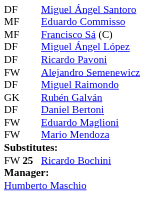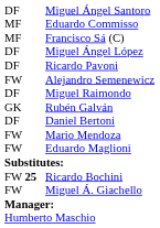 <table style="font-size:90%; margin:0.2em auto;" cellspacing="0" cellpadding="0">
 <tr>
 <th width="25"></th>
 <th width="25"></th>
 </tr>
 <tr>
 <td>DF</td>
 <td></td>
 <td> <a href='#'>Miguel Ángel Santoro</a></td>
 </tr>
 <tr>
 <td>MF</td>
 <td></td>
 <td> <a href='#'>Eduardo Commisso</a></td>
 </tr>
 <tr>
 <td>MF</td>
 <td></td>
 <td> <a href='#'>Francisco Sá</a> (C)</td>
 </tr>
 <tr>
 <td>DF</td>
 <td></td>
 <td> <a href='#'>Miguel Ángel López</a></td>
 </tr>
 <tr>
 <td>DF</td>
 <td></td>
 <td> <a href='#'>Ricardo Pavoni</a></td>
 </tr>
 <tr>
 <td>FW</td>
 <td></td>
 <td> <a href='#'>Alejandro Semenewicz</a></td>
 </tr>
 <tr>
 <td>DF</td>
 <td></td>
 <td> <a href='#'>Miguel Raimondo</a></td>
 </tr>
 <tr>
 <td>GK</td>
 <td></td>
 <td> <a href='#'>Rubén Galván</a></td>
 </tr>
 <tr>
 <td>DF</td>
 <td></td>
 <td> <a href='#'>Daniel Bertoni</a></td>
 </tr>
 <tr>
 <td>FW</td>
 <td></td>
-<td> <a href='#'>Eduardo Maglioni</a></td>
+<td> <a href='#'>Mario Mendoza</a></td>
 <td></td>
 <td></td>
 </tr>
 <tr>
 <td>FW</td>
 <td></td>
-<td> <a href='#'>Mario Mendoza</a></td>
+<td> <a href='#'>Eduardo Maglioni</a></td>
 <td></td>
 <td></td>
 </tr>
 <tr>
 <td colspan=3><strong>Substitutes:</strong></td>
 </tr>
 <tr>
 <td>FW</td>
 <td><strong>25</strong></td>
 <td> <a href='#'>Ricardo Bochini</a></td>
 <td></td>
 <td></td>
 </tr>
 <tr>
+<td>FW</td>
+<td></td>
+<td> <a href='#'>Miguel Á. Giachello</a></td>
+<td></td>
+<td></td>
+</tr>
+<tr>
 <td colspan=3><strong>Manager:</strong></td>
 </tr>
 <tr>
 <td colspan=4> <a href='#'>Humberto Maschio</a></td>
 </tr>
 </table>
